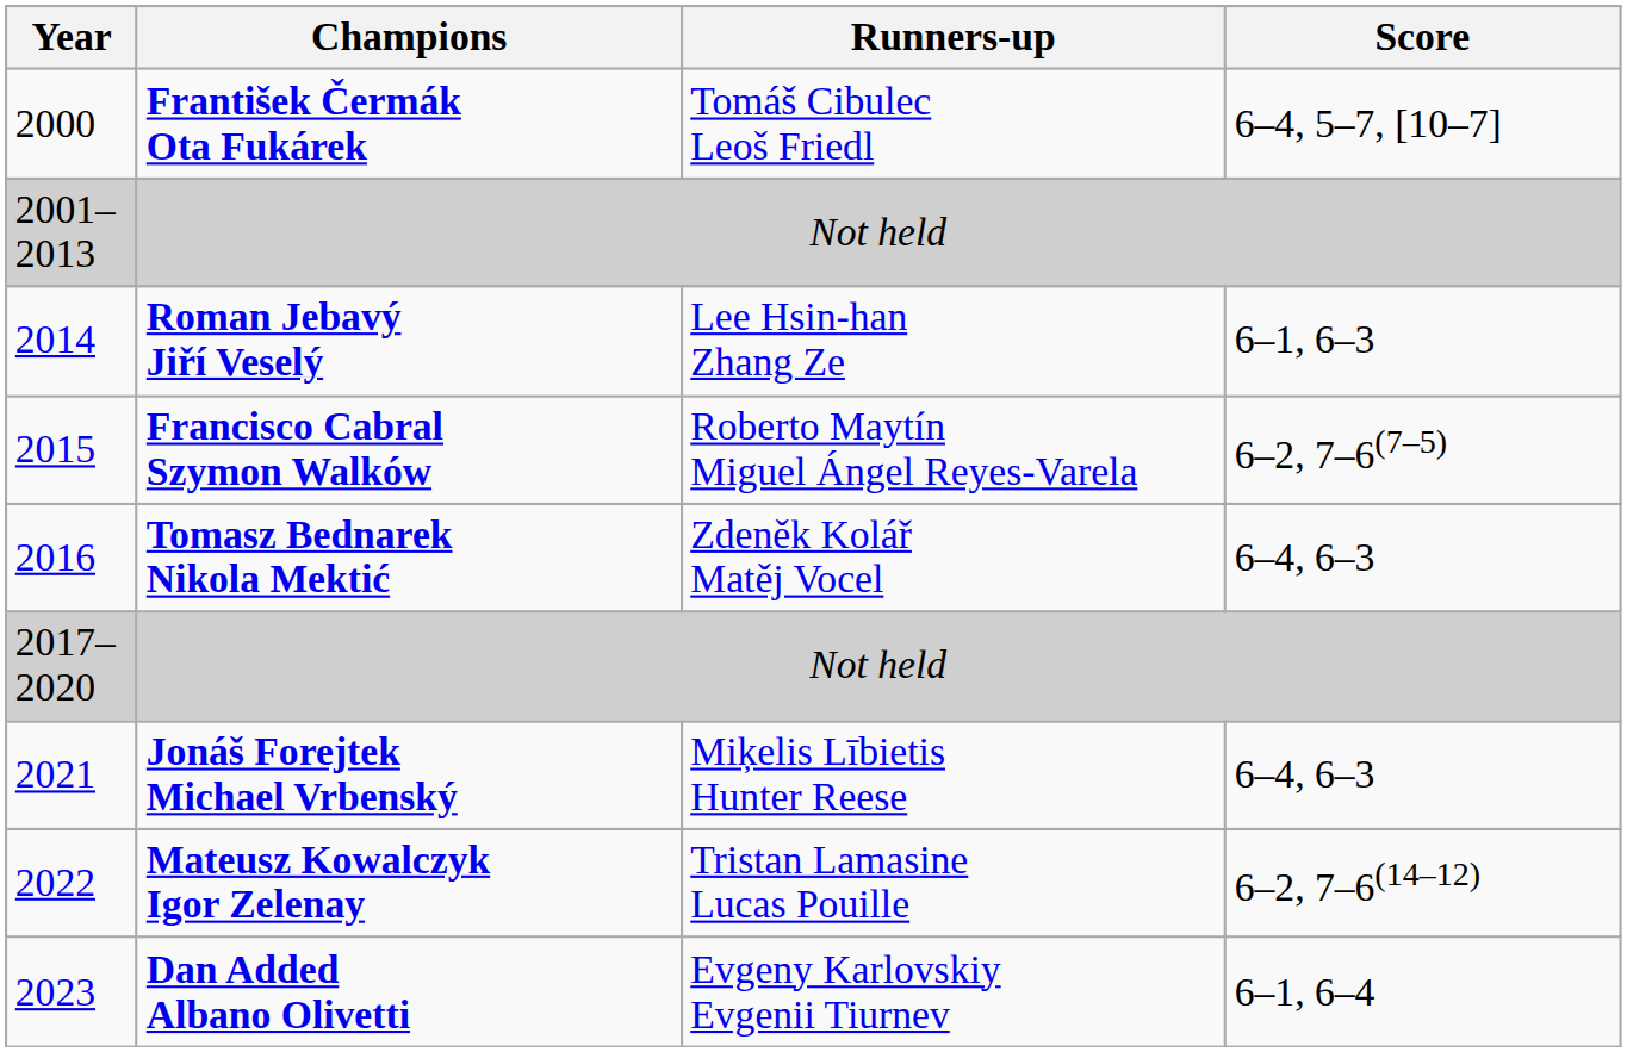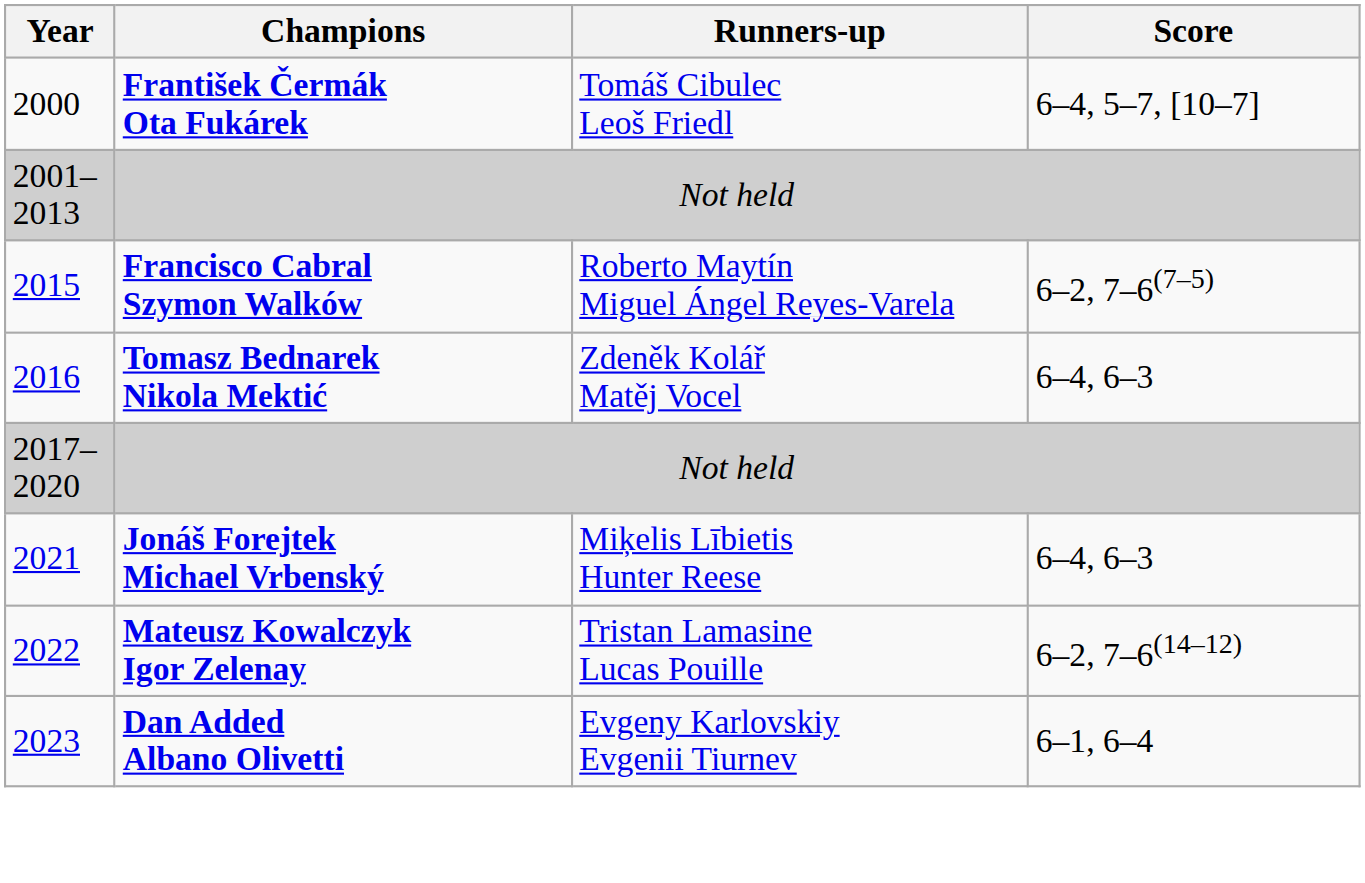 <table class="wikitable">
 <tr>
 <th style="width:45px">Year</th>
 <th style="width:210px">Champions</th>
 <th style="width:210px">Runners-up</th>
 <th style="width:150px">Score</th>
 </tr>
 <tr>
 <td>2000</td>
 <td> <strong><a href='#'>František Čermák</a></strong> <br> <strong><a href='#'>Ota Fukárek</a></strong></td>
 <td> <a href='#'>Tomáš Cibulec</a> <br>  <a href='#'>Leoš Friedl</a></td>
 <td>6–4, 5–7, [10–7]</td>
 </tr>
 <tr>
 <td style="background:#cfcfcf">2001–2013</td>
 <td colspan=3 align=center style="background:#cfcfcf"><em>Not held</em></td>
-</tr>
-<tr>
-<td><a href='#'>2014</a></td>
-<td> <strong><a href='#'>Roman Jebavý</a></strong><br> <strong><a href='#'>Jiří Veselý</a></strong></td>
-<td> <a href='#'>Lee Hsin-han</a> <br>  <a href='#'>Zhang Ze</a></td>
-<td>6–1, 6–3</td>
 </tr>
 <tr>
 <td><a href='#'>2015</a></td>
 <td> <strong><a href='#'>Francisco Cabral</a></strong><br> <strong><a href='#'>Szymon Walków</a></strong></td>
 <td> <a href='#'>Roberto Maytín</a> <br>  <a href='#'>Miguel Ángel Reyes-Varela</a></td>
 <td>6–2, 7–6<sup>(7–5)</sup></td>
 </tr>
 <tr>
 <td><a href='#'>2016</a></td>
 <td> <strong><a href='#'>Tomasz Bednarek</a></strong><br> <strong><a href='#'>Nikola Mektić</a></strong></td>
 <td> <a href='#'>Zdeněk Kolář</a><br> <a href='#'>Matěj Vocel</a></td>
 <td>6–4, 6–3</td>
 </tr>
 <tr>
 <td style="background:#cfcfcf">2017–2020</td>
 <td colspan=3 align=center style="background:#cfcfcf"><em>Not held</em></td>
 </tr>
 <tr>
 <td><a href='#'>2021</a></td>
 <td> <strong><a href='#'>Jonáš Forejtek</a></strong><br> <strong><a href='#'>Michael Vrbenský</a></strong></td>
 <td> <a href='#'>Miķelis Lībietis</a><br> <a href='#'>Hunter Reese</a></td>
 <td>6–4, 6–3</td>
 </tr>
 <tr>
 <td><a href='#'>2022</a></td>
 <td> <strong><a href='#'>Mateusz Kowalczyk</a></strong> <br> <strong><a href='#'>Igor Zelenay</a></strong></td>
 <td> <a href='#'>Tristan Lamasine</a><br> <a href='#'>Lucas Pouille</a></td>
 <td>6–2, 7–6<sup>(14–12)</sup></td>
 </tr>
 <tr>
 <td><a href='#'>2023</a></td>
 <td> <strong><a href='#'>Dan Added</a></strong><br> <strong><a href='#'>Albano Olivetti</a></strong></td>
 <td> <a href='#'>Evgeny Karlovskiy</a><br> <a href='#'>Evgenii Tiurnev</a></td>
 <td>6–1, 6–4</td>
 </tr>
 </table>
